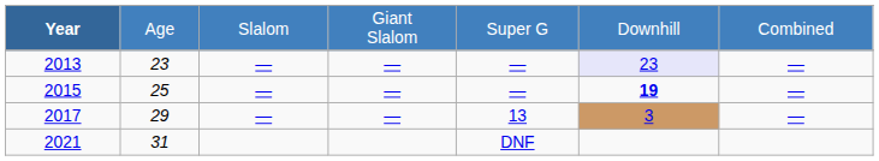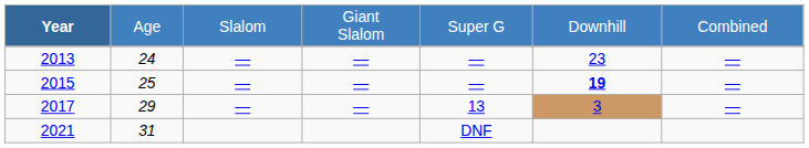 <table class="wikitable" style="font-size:95%; text-align:center; border:grey solid 1px; border-collapse:collapse;" width="40%">
 <tr style="background-color:#369; color:white;">
 <td rowspan="2" colspan="1" width="5%"><strong>Year</strong></td>
 </tr>
 <tr style="background-color:#4180be; color:white;">
 <td width="3%">Age</td>
 <td width="5%">Slalom</td>
 <td width="5%">Giant<br>Slalom</td>
 <td width="5%">Super G</td>
 <td width="5%">Downhill</td>
 <td width="5%">Combined</td>
 </tr>
 <tr style="background-color:#8CB2D8; color:white;">
 </tr>
 <tr>
 <td><a href='#'>2013</a></td>
-<td><em>23</em></td>
+<td><em>24</em></td>
 <td><a href='#'>—</a></td>
 <td><a href='#'>—</a></td>
 <td><a href='#'>—</a></td>
-<td style="background: lavender;"><a href='#'>23</a></td>
+<td><a href='#'>23</a></td>
 <td><a href='#'>—</a></td>
 </tr>
 <tr>
 <td><a href='#'>2015</a></td>
 <td><em>25</em></td>
 <td><a href='#'>—</a></td>
 <td><a href='#'>—</a></td>
 <td><a href='#'>—</a></td>
 <td><strong><a href='#'>19</a></strong></td>
 <td><a href='#'>—</a></td>
 </tr>
 <tr>
 <td><a href='#'>2017</a></td>
 <td><em>29</em></td>
 <td><a href='#'>—</a></td>
 <td><a href='#'>—</a></td>
 <td><a href='#'>13</a></td>
 <td style="background:#c96;"><a href='#'>3</a></td>
 <td><a href='#'>—</a></td>
 </tr>
 <tr>
 <td><a href='#'>2021</a></td>
 <td><em>31</em></td>
 <td></td>
 <td></td>
 <td><a href='#'>DNF</a></td>
 <td></td>
 <td></td>
 </tr>
 </table>
